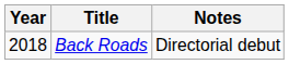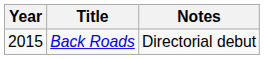 <table class="wikitable sortable">
 <tr>
 <th>Year</th>
 <th>Title</th>
 <th>Notes</th>
 </tr>
 <tr>
-<td>2018</td>
+<td>2015</td>
 <td><em><a href='#'>Back Roads</a></em></td>
 <td>Directorial debut</td>
 </tr>
 </table>
